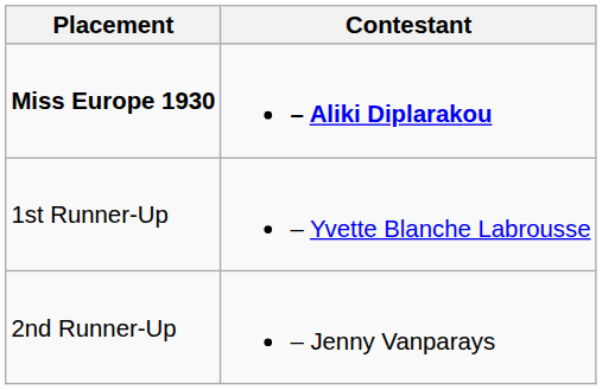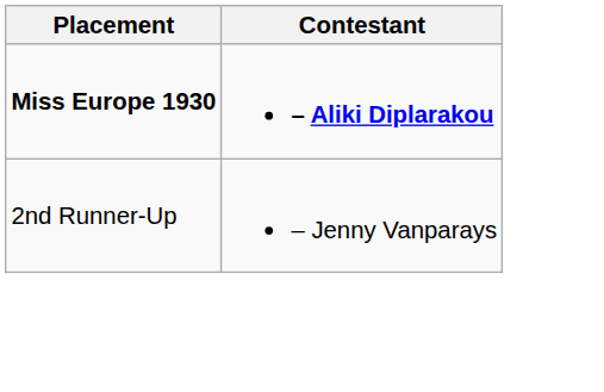 <table class="wikitable sortable" style="font-size: 95%;">
 <tr>
 <th>Placement</th>
 <th>Contestant</th>
 </tr>
 <tr>
 <td><strong>Miss Europe 1930</strong></td>
 <td><br><ul><li><strong> – <a href='#'>Aliki Diplarakou</a></strong></li></ul></td>
 </tr>
 <tr>
-<td>1st Runner-Up</td>
-<td><br><ul><li> – <a href='#'>Yvette Blanche Labrousse</a></li></ul></td>
-</tr>
-<tr>
 <td>2nd Runner-Up</td>
 <td><br><ul><li> – Jenny Vanparays</li></ul></td>
 </tr>
 </table>
